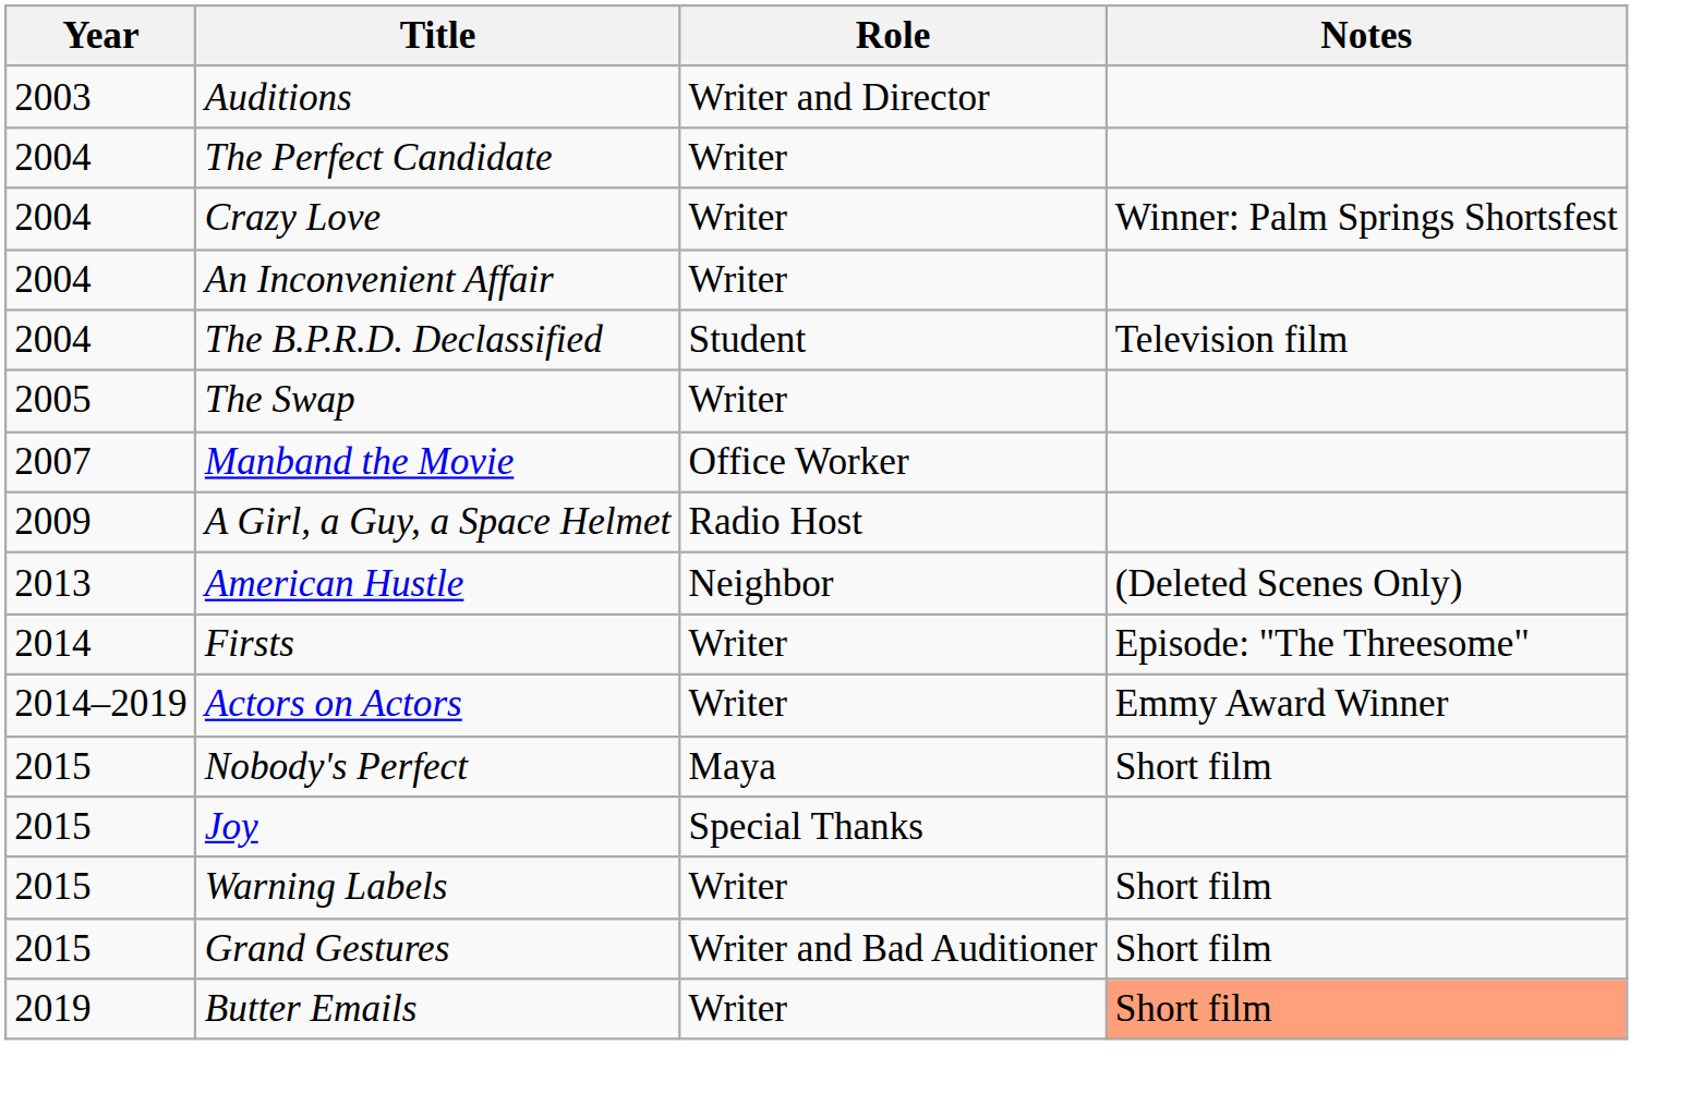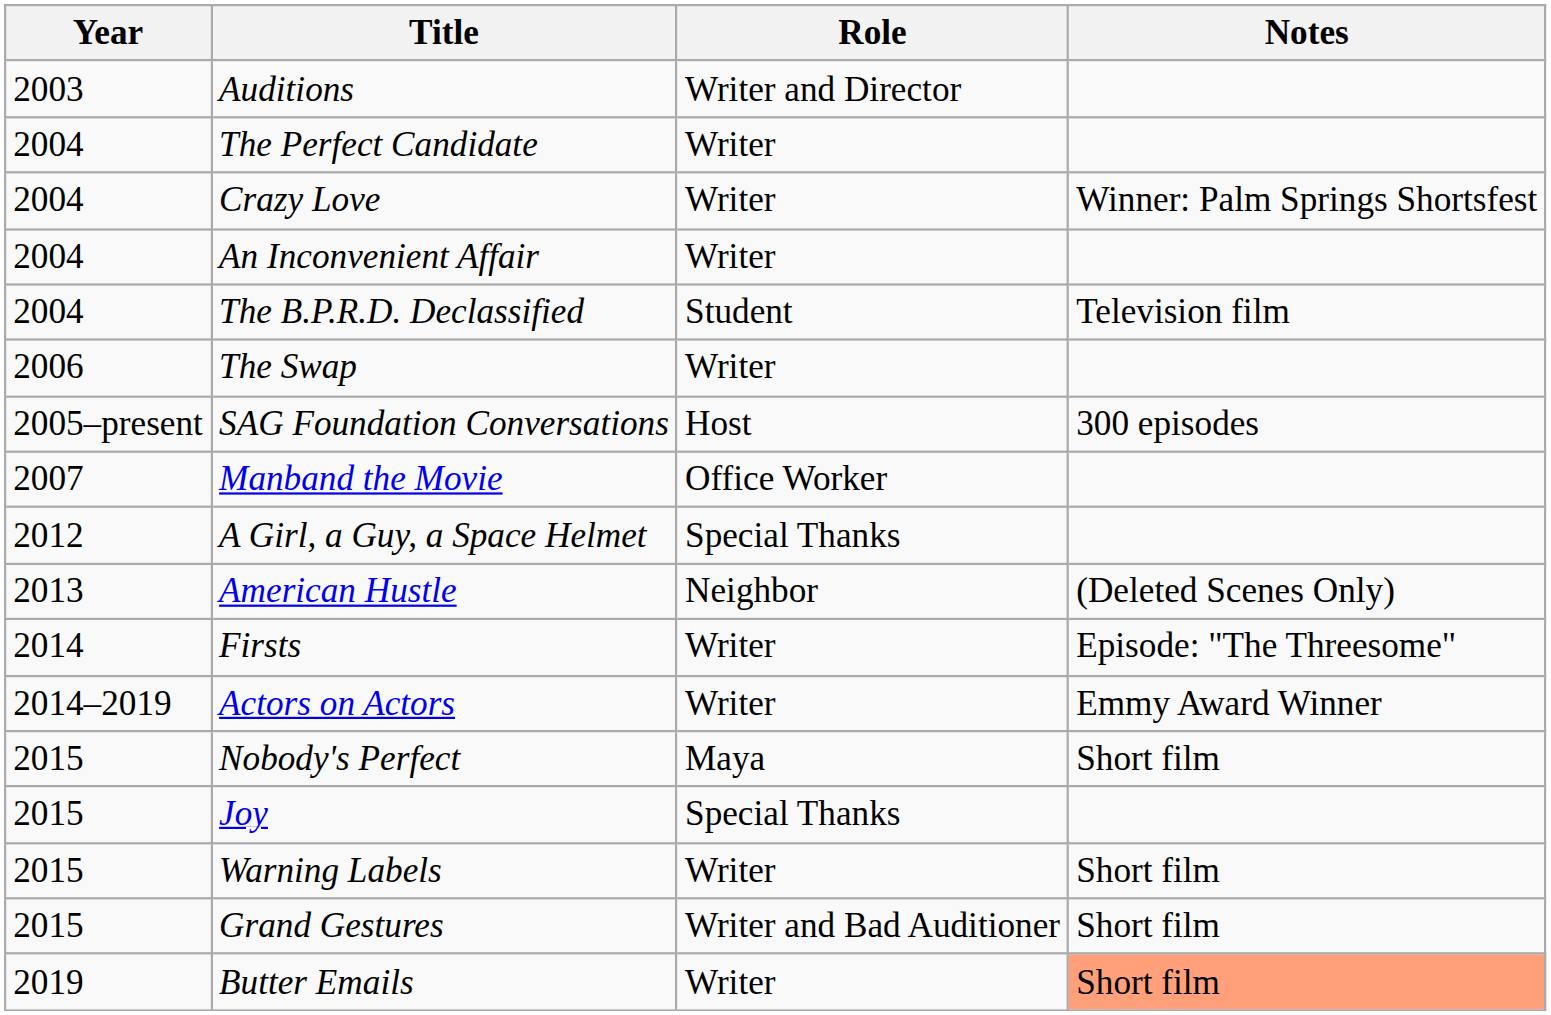 <table class="wikitable sortable">
 <tr>
 <th>Year</th>
 <th>Title</th>
 <th>Role</th>
 <th>Notes</th>
 </tr>
 <tr>
 <td>2003</td>
 <td><em>Auditions</em></td>
 <td>Writer and Director</td>
 <td></td>
 </tr>
 <tr>
 <td>2004</td>
 <td><em>The Perfect Candidate</em></td>
 <td>Writer</td>
 <td></td>
 </tr>
 <tr>
 <td>2004</td>
 <td><em>Crazy Love</em></td>
 <td>Writer</td>
 <td>Winner: Palm Springs Shortsfest</td>
 </tr>
 <tr>
 <td>2004</td>
 <td><em>An Inconvenient Affair</em></td>
 <td>Writer</td>
 <td></td>
 </tr>
 <tr>
 <td>2004</td>
 <td><em>The B.P.R.D. Declassified</em></td>
 <td>Student</td>
 <td>Television film</td>
 </tr>
 <tr>
-<td>2005</td>
+<td>2006</td>
 <td><em>The Swap</em></td>
 <td>Writer</td>
 <td></td>
+</tr>
+<tr>
+<td>2005–present</td>
+<td><em>SAG Foundation Conversations</em></td>
+<td>Host</td>
+<td>300 episodes</td>
 </tr>
 <tr>
 <td>2007</td>
 <td><em><a href='#'>Manband the Movie</a></em></td>
 <td>Office Worker</td>
 <td></td>
 </tr>
 <tr>
-<td>2009</td>
+<td>2012</td>
 <td><em>A Girl, a Guy, a Space Helmet </em></td>
-<td>Radio Host</td>
+<td>Special Thanks</td>
 <td></td>
 </tr>
 <tr>
 <td>2013</td>
 <td><em><a href='#'>American Hustle</a></em></td>
 <td>Neighbor</td>
 <td>(Deleted Scenes Only)</td>
 </tr>
 <tr>
 <td>2014</td>
 <td><em>Firsts</em></td>
 <td>Writer</td>
 <td>Episode: "The Threesome"</td>
 </tr>
 <tr>
 <td>2014–2019</td>
 <td><em><a href='#'>Actors on Actors</a></em></td>
 <td>Writer</td>
 <td>Emmy Award Winner</td>
 </tr>
 <tr>
 <td>2015</td>
 <td><em>Nobody's Perfect</em></td>
 <td>Maya</td>
 <td>Short film</td>
 </tr>
 <tr>
 <td>2015</td>
 <td><em><a href='#'>Joy</a></em></td>
 <td>Special Thanks</td>
 <td></td>
 </tr>
 <tr>
 <td>2015</td>
 <td><em>Warning Labels</em></td>
 <td>Writer</td>
 <td>Short film</td>
 </tr>
 <tr>
 <td>2015</td>
 <td><em>Grand Gestures</em></td>
 <td>Writer and Bad Auditioner</td>
 <td>Short film</td>
 </tr>
 <tr>
 <td>2019</td>
 <td><em>Butter Emails</em></td>
 <td>Writer</td>
 <td style="background: lightsalmon;">Short film</td>
 </tr>
 </table>
